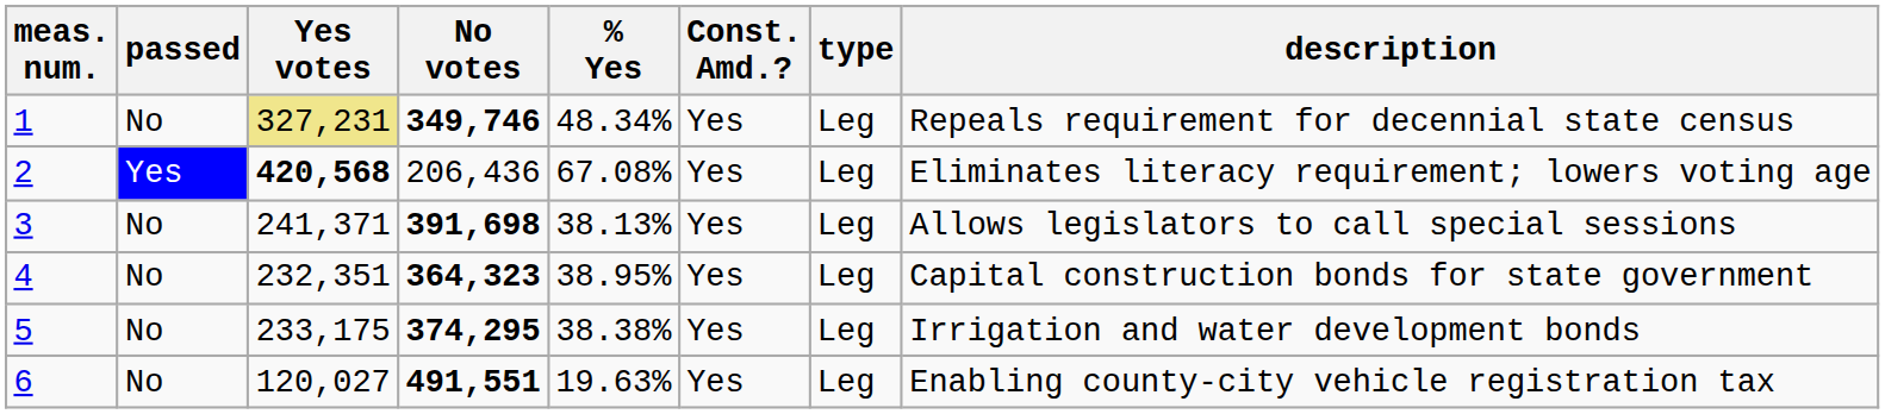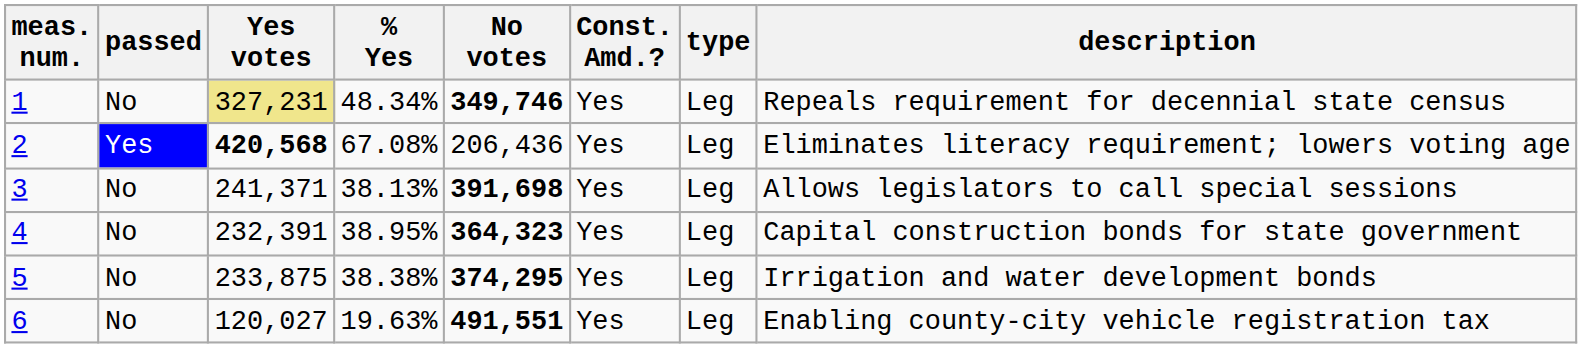 <table class="wikitable sortable">
 <tr>
 <th>meas.<br>num.</th>
 <th>passed</th>
 <th>Yes<br>votes</th>
+<th>%<br>Yes</th>
 <th>No<br>votes</th>
-<th>%<br>Yes</th>
 <th>Const.<br>Amd.?</th>
 <th>type</th>
 <th>description</th>
 </tr>
 <tr>
 <td><a href='#'>1</a></td>
 <td>No</td>
 <td style="background: khaki;">327,231</td>
+<td>48.34%</td>
 <td><strong>349,746</strong></td>
-<td>48.34%</td>
 <td>Yes</td>
 <td>Leg</td>
 <td>Repeals requirement for decennial state census</td>
 </tr>
 <tr>
 <td><a href='#'>2</a></td>
 <td style="background:blue;color:white">Yes</td>
 <td><strong>420,568</strong></td>
+<td>67.08%</td>
 <td>206,436</td>
-<td>67.08%</td>
 <td>Yes</td>
 <td>Leg</td>
 <td>Eliminates literacy requirement; lowers voting age</td>
 </tr>
 <tr>
 <td><a href='#'>3</a></td>
 <td>No</td>
 <td>241,371</td>
+<td>38.13%</td>
 <td><strong>391,698</strong></td>
-<td>38.13%</td>
 <td>Yes</td>
 <td>Leg</td>
 <td>Allows legislators to call special sessions</td>
 </tr>
 <tr>
 <td><a href='#'>4</a></td>
 <td>No</td>
-<td>232,351</td>
+<td>232,391</td>
+<td>38.95%</td>
 <td><strong>364,323</strong></td>
-<td>38.95%</td>
 <td>Yes</td>
 <td>Leg</td>
 <td>Capital construction bonds for state government</td>
 </tr>
 <tr>
 <td><a href='#'>5</a></td>
 <td>No</td>
-<td>233,175</td>
+<td>233,875</td>
+<td>38.38%</td>
 <td><strong>374,295</strong></td>
-<td>38.38%</td>
 <td>Yes</td>
 <td>Leg</td>
 <td>Irrigation and water development bonds</td>
 </tr>
 <tr>
 <td><a href='#'>6</a></td>
 <td>No</td>
 <td>120,027</td>
+<td>19.63%</td>
 <td><strong>491,551</strong></td>
-<td>19.63%</td>
 <td>Yes</td>
 <td>Leg</td>
 <td>Enabling county-city vehicle registration tax</td>
 </tr>
 </table>
